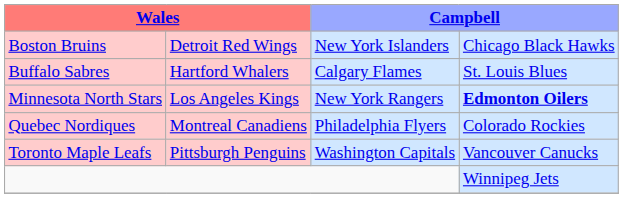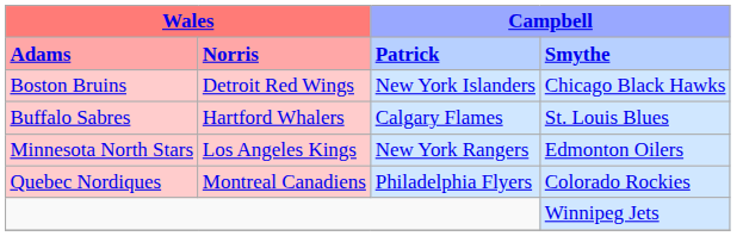 <table class="wikitable">
 <tr>
 <th colspan="2" style="background-color: #FF7B77;"><strong><a href='#'>Wales</a></strong></th>
 <th colspan="2" style="background-color: #99A8FF;"><strong><a href='#'>Campbell</a></strong></th>
+</tr>
+<tr>
+<td style="background-color: #FFA7A7;"><strong><a href='#'>Adams</a></strong></td>
+<td style="background-color: #FFA7A7;"><strong><a href='#'>Norris</a></strong></td>
+<td style="background-color: #B7D0FF;"><strong><a href='#'>Patrick</a></strong></td>
+<td style="background-color: #B7D0FF;"><strong><a href='#'>Smythe</a></strong></td>
 </tr>
 <tr>
 <td style="background-color: #FFCCCC;"><a href='#'>Boston Bruins</a></td>
 <td style="background-color: #FFCCCC;"><a href='#'>Detroit Red Wings</a></td>
 <td style="background-color: #D0E7FF;"><a href='#'>New York Islanders</a></td>
 <td style="background-color: #D0E7FF;"><a href='#'>Chicago Black Hawks</a></td>
 </tr>
 <tr>
 <td style="background-color: #FFCCCC;"><a href='#'>Buffalo Sabres</a></td>
 <td style="background-color: #FFCCCC;"><a href='#'>Hartford Whalers</a></td>
 <td style="background-color: #D0E7FF;"><a href='#'>Calgary Flames</a></td>
 <td style="background-color: #D0E7FF;"><a href='#'>St. Louis Blues</a></td>
 </tr>
 <tr>
 <td style="background-color: #FFCCCC;"><a href='#'>Minnesota North Stars</a></td>
 <td style="background-color: #FFCCCC;"><a href='#'>Los Angeles Kings</a></td>
 <td style="background-color: #D0E7FF;"><a href='#'>New York Rangers</a></td>
-<td style="background-color: #D0E7FF"><strong><a href='#'>Edmonton Oilers</a></strong></td>
+<td style="background-color: #D0E7FF"><a href='#'>Edmonton Oilers</a></td>
 </tr>
 <tr>
 <td style="background-color: #FFCCCC;"><a href='#'>Quebec Nordiques</a></td>
 <td style="background-color: #FFCCCC;"><a href='#'>Montreal Canadiens</a></td>
 <td style="background-color: #D0E7FF;"><a href='#'>Philadelphia Flyers</a></td>
 <td style="background-color: #D0E7FF;"><a href='#'>Colorado Rockies</a></td>
 </tr>
 <tr>
-<td style="background-color: #FFCCCC;"><a href='#'>Toronto Maple Leafs</a></td>
-<td style="background-color: #FFCCCC;"><a href='#'>Pittsburgh Penguins</a></td>
-<td style="background-color: #D0E7FF;"><a href='#'>Washington Capitals</a></td>
-<td style="background-color: #D0E7FF;"><a href='#'>Vancouver Canucks</a></td>
-</tr>
-<tr>
 <td colspan="3"> </td>
 <td style="background-color: #D0E7FF"><a href='#'>Winnipeg Jets</a></td>
 </tr>
 <tr>
 </tr>
 </table>
